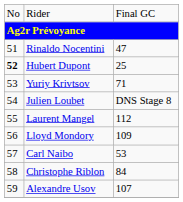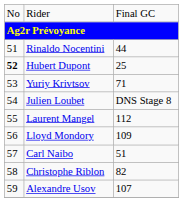 <table class=wikitable style="font-size:95%" width="40%">
 <tr>
 <td>No</td>
 <td>Rider</td>
 <td>Final GC</td>
 </tr>
 <tr>
 <td colspan=3 bgcolor="blue" style= "color: yellow"><strong>Ag2r Prévoyance</strong></td>
 </tr>
 <tr>
 <td>51</td>
 <td> <a href='#'>Rinaldo Nocentini</a></td>
-<td>47</td>
+<td>44</td>
 </tr>
 <tr>
 <td><strong>52</strong></td>
 <td> <a href='#'>Hubert Dupont</a></td>
 <td>25</td>
 </tr>
 <tr>
 <td>53</td>
 <td> <a href='#'>Yuriy Krivtsov</a></td>
 <td>71</td>
 </tr>
 <tr>
 <td>54</td>
 <td> <a href='#'>Julien Loubet</a></td>
 <td>DNS Stage 8</td>
 </tr>
 <tr>
 <td>55</td>
 <td> <a href='#'>Laurent Mangel</a></td>
 <td>112</td>
 </tr>
 <tr>
 <td>56</td>
 <td> <a href='#'>Lloyd Mondory</a></td>
 <td>109</td>
 </tr>
 <tr>
 <td>57</td>
 <td> <a href='#'>Carl Naibo</a></td>
-<td>53</td>
+<td>51</td>
 </tr>
 <tr>
 <td>58</td>
 <td> <a href='#'>Christophe Riblon</a></td>
-<td>84</td>
+<td>82</td>
 </tr>
 <tr>
 <td>59</td>
 <td> <a href='#'>Alexandre Usov</a></td>
 <td>107</td>
 </tr>
 <tr>
 </tr>
 </table>
